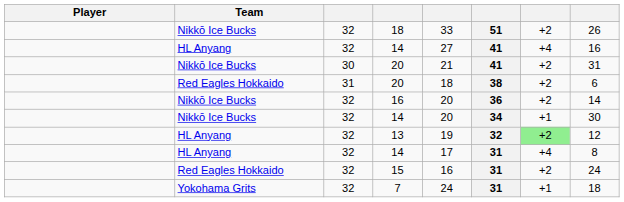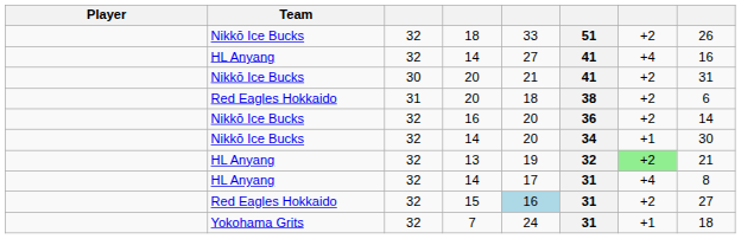 <table class="wikitable sortable" style="text-align: center">
 <tr>
 <th style="width: 15em;">Player</th>
 <th style="width: 13em;">Team</th>
 <th style="width: 4em;"></th>
 <th style="width: 4em;"></th>
 <th style="width: 4em;"></th>
 <th style="width: 4em;"></th>
 <th style="width: 4em;"></th>
 <th style="width: 4em;"></th>
 </tr>
 <tr>
 <td style="text-align:left;"> </td>
 <td style="text-align:left;"><a href='#'>Nikkō Ice Bucks</a></td>
 <td>32</td>
 <td>18</td>
 <td>33</td>
 <th>51</th>
 <td>+2</td>
 <td>26</td>
 </tr>
 <tr>
 <td style="text-align:left;"> </td>
 <td style="text-align:left;"><a href='#'>HL Anyang</a></td>
 <td>32</td>
 <td>14</td>
 <td>27</td>
 <th>41</th>
 <td>+4</td>
 <td>16</td>
 </tr>
 <tr>
 <td style="text-align:left;"> </td>
 <td style="text-align:left;"><a href='#'>Nikkō Ice Bucks</a></td>
 <td>30</td>
 <td>20</td>
 <td>21</td>
 <th>41</th>
 <td>+2</td>
 <td>31</td>
 </tr>
 <tr>
 <td style="text-align:left;"> </td>
 <td style="text-align:left;"><a href='#'>Red Eagles Hokkaido</a></td>
 <td>31</td>
 <td>20</td>
 <td>18</td>
 <th>38</th>
 <td>+2</td>
 <td>6</td>
 </tr>
 <tr>
 <td style="text-align:left;"> </td>
 <td style="text-align:left;"><a href='#'>Nikkō Ice Bucks</a></td>
 <td>32</td>
 <td>16</td>
 <td>20</td>
 <th>36</th>
 <td>+2</td>
 <td>14</td>
 </tr>
 <tr>
 <td style="text-align:left;"> </td>
 <td style="text-align:left;"><a href='#'>Nikkō Ice Bucks</a></td>
 <td>32</td>
 <td>14</td>
 <td>20</td>
 <th>34</th>
 <td>+1</td>
 <td>30</td>
 </tr>
 <tr>
 <td style="text-align:left;"> </td>
 <td style="text-align:left;"><a href='#'>HL Anyang</a></td>
 <td>32</td>
 <td>13</td>
 <td>19</td>
 <th>32</th>
 <td style="background: lightgreen;">+2</td>
-<td>12</td>
+<td>21</td>
 </tr>
 <tr>
 <td style="text-align:left;"> </td>
 <td style="text-align:left;"><a href='#'>HL Anyang</a></td>
 <td>32</td>
 <td>14</td>
 <td>17</td>
 <th>31</th>
 <td>+4</td>
 <td>8</td>
 </tr>
 <tr>
 <td style="text-align:left;"> </td>
 <td style="text-align:left;"><a href='#'>Red Eagles Hokkaido</a></td>
 <td>32</td>
 <td>15</td>
-<td>16</td>
+<td style="background: lightblue;">16</td>
 <th>31</th>
 <td>+2</td>
-<td>24</td>
+<td>27</td>
 </tr>
 <tr>
 <td style="text-align:left;"> </td>
 <td style="text-align:left;"><a href='#'>Yokohama Grits</a></td>
 <td>32</td>
 <td>7</td>
 <td>24</td>
 <th>31</th>
 <td>+1</td>
 <td>18</td>
 </tr>
 </table>
